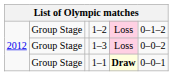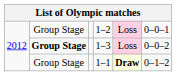 <table class="wikitable sortable collapsible collapsed" style="text-align: center;font-size:90%;">
 <tr>
 <th colspan=6>List of Olympic matches</th>
 </tr>
 <tr>
 <td rowspan=4><a href='#'>2012</a></td>
 <td>Group Stage</td>
 <td align="left"></td>
 <td>1–2</td>
 <td style="background:#ffd0e3;">Loss</td>
-<td>0–1–2</td>
+<td>0–0–1</td>
 </tr>
 <tr>
-<td>Group Stage</td>
+<td><strong>Group Stage</strong></td>
 <td align="left"></td>
 <td>1–3</td>
 <td style="background:#ffd0e3;">Loss</td>
 <td>0–0–2</td>
 </tr>
 <tr>
 <td>Group Stage</td>
 <td align="left"></td>
 <td>1–1</td>
 <td style="background:#ffd;"><strong>Draw</strong></td>
-<td>0–0–1</td>
+<td>0–1–2</td>
 </tr>
 </table>
